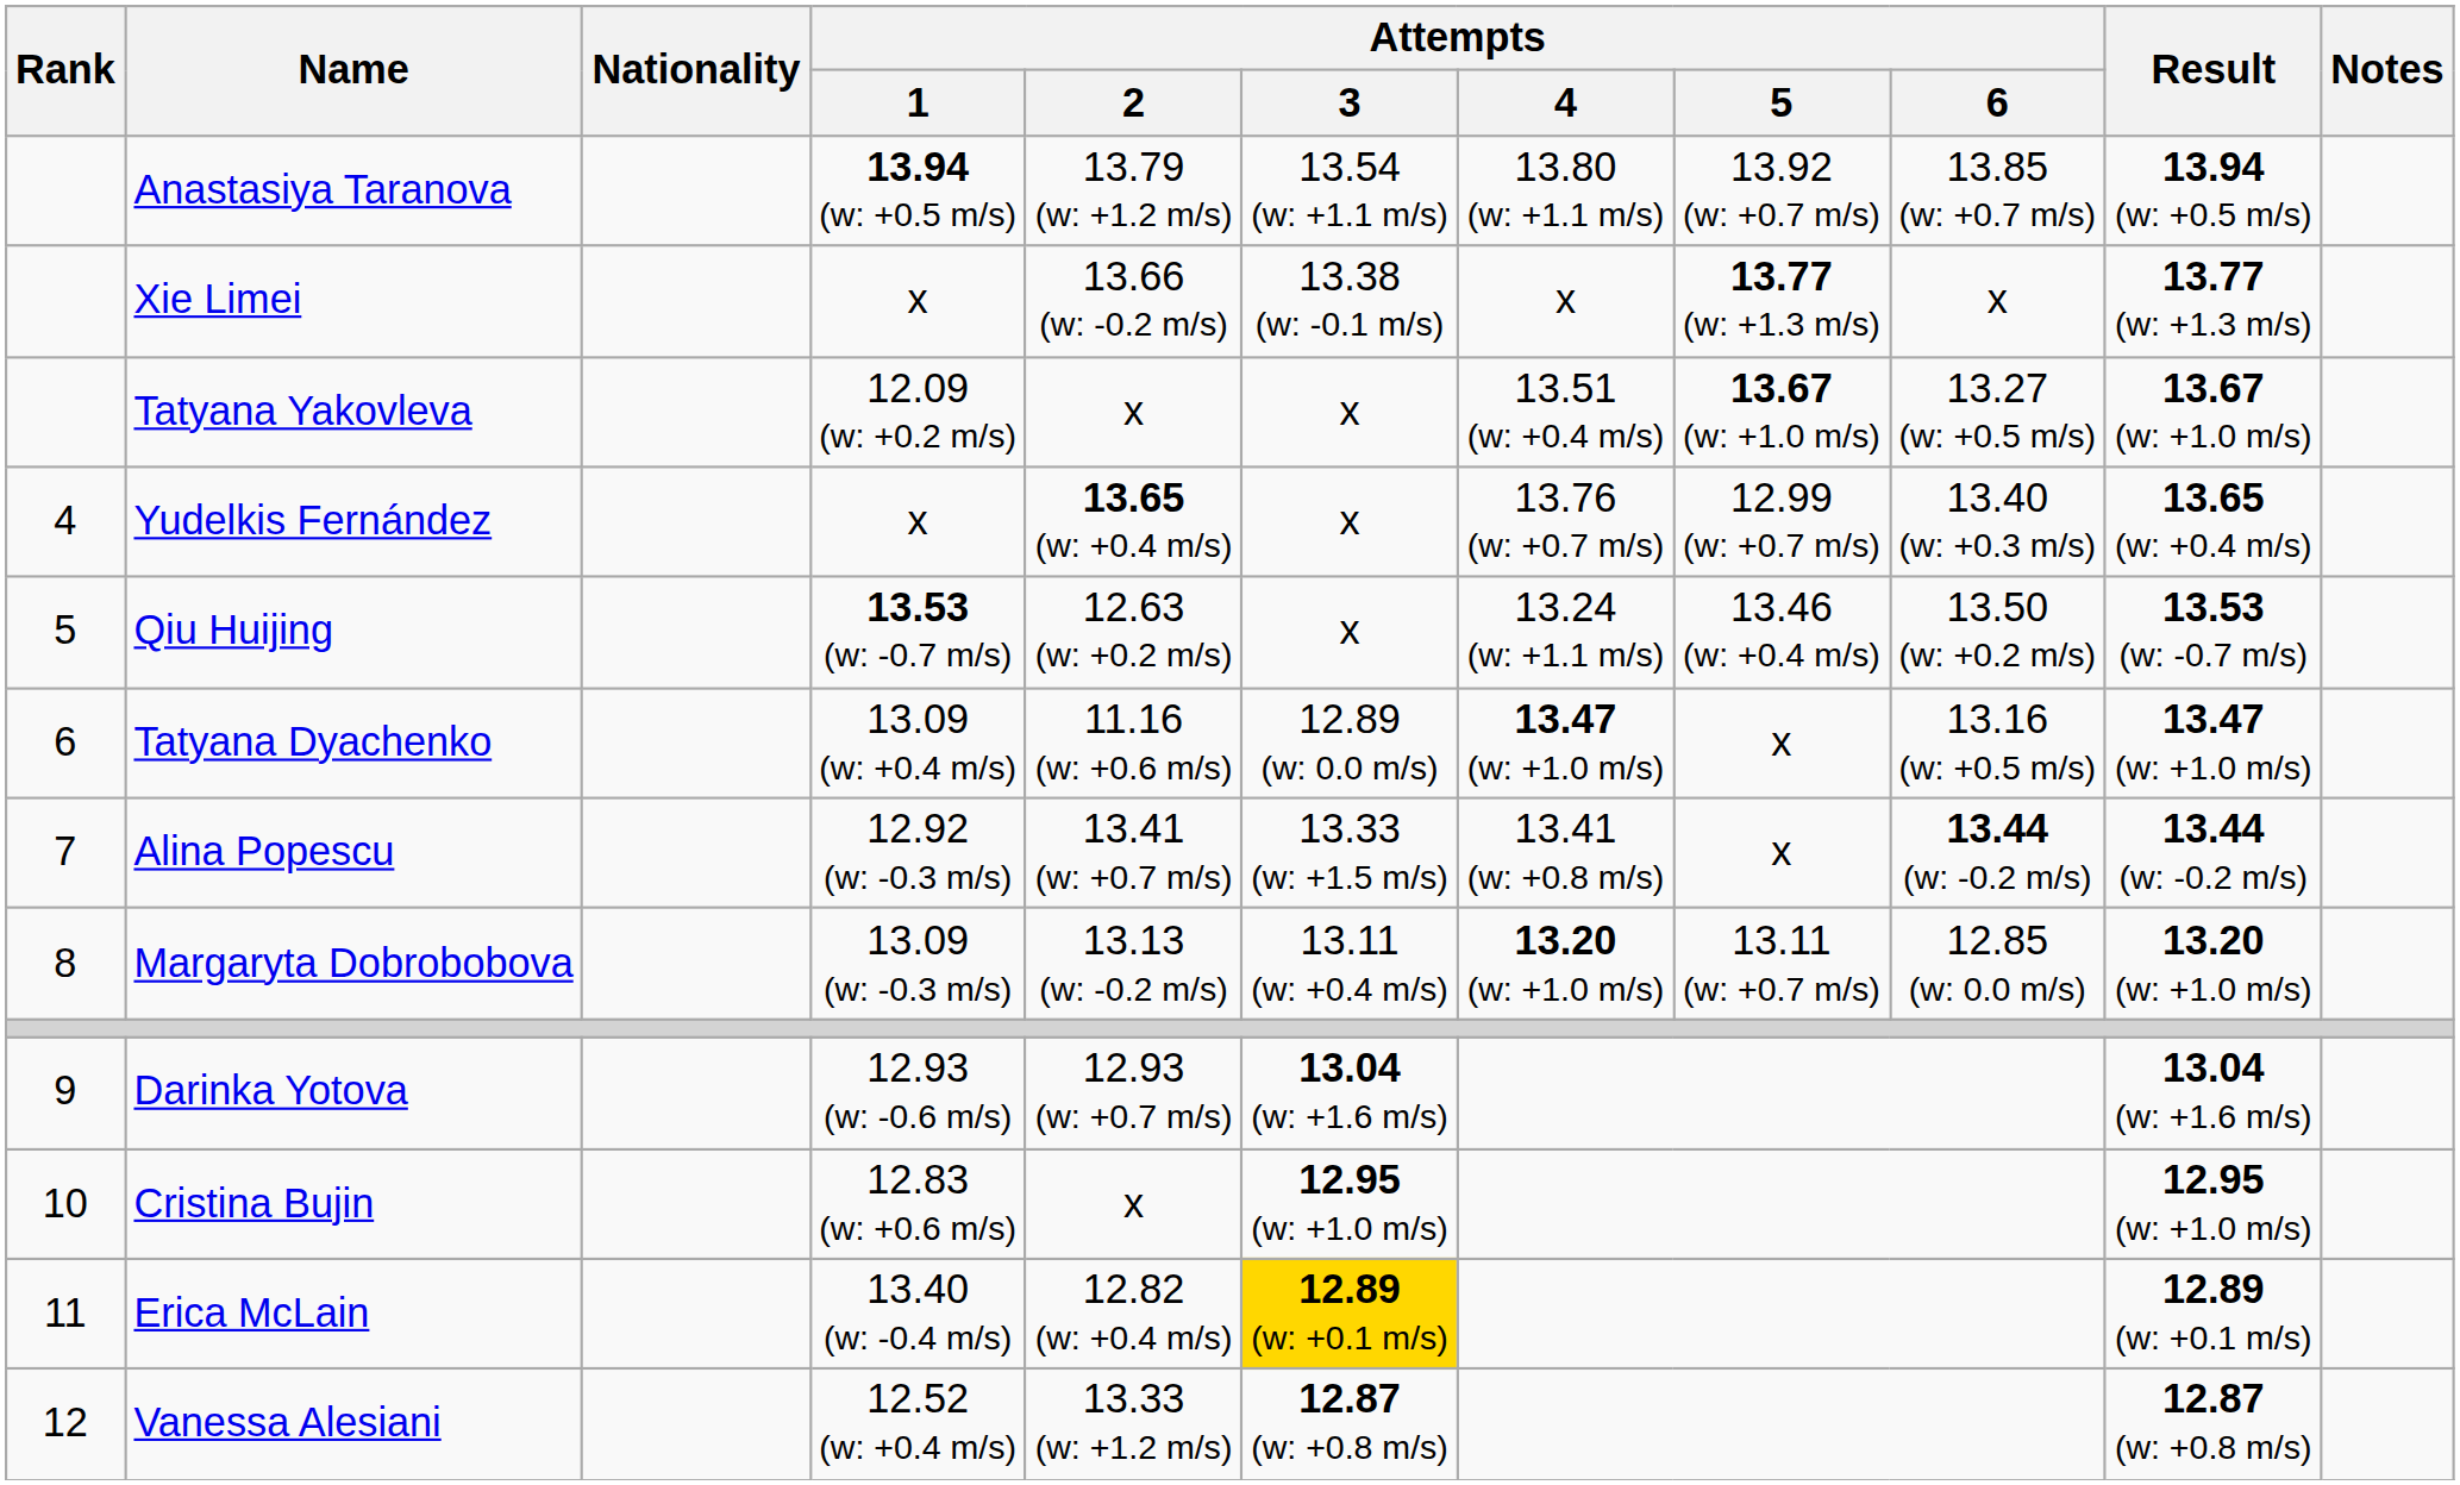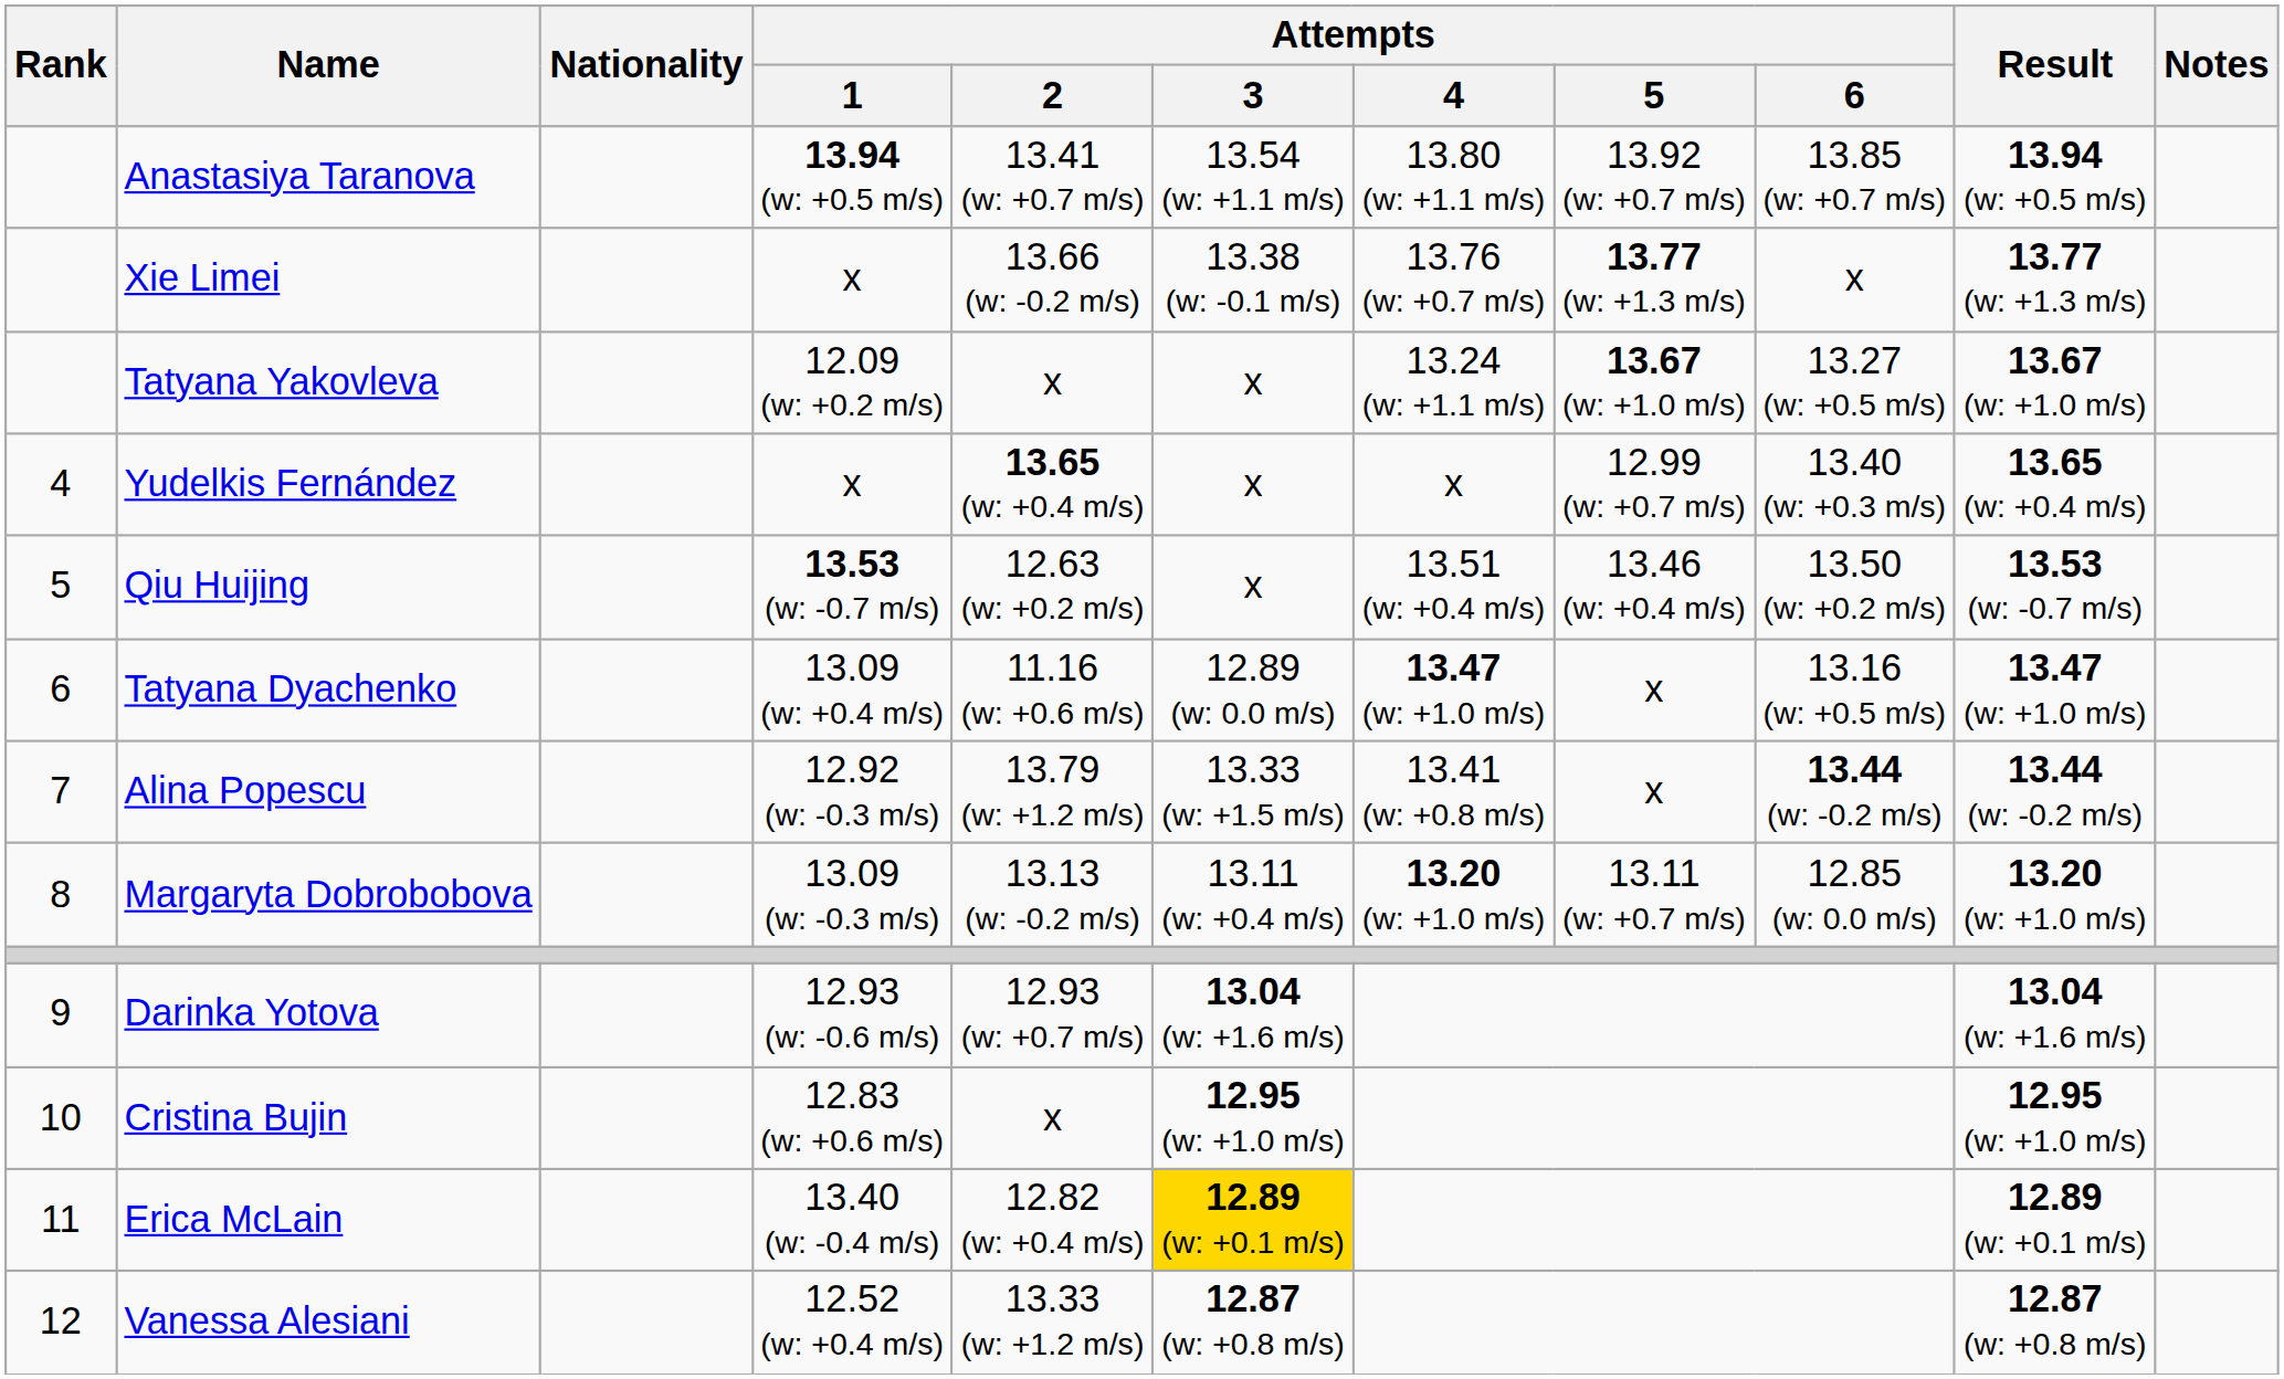 <table class="wikitable sortable" style="text-align:center">
 <tr>
 <th rowspan=2>Rank</th>
 <th rowspan=2>Name</th>
 <th rowspan=2>Nationality</th>
 <th colspan=6>Attempts</th>
 <th rowspan=2>Result</th>
 <th rowspan=2>Notes</th>
 </tr>
 <tr>
 <th>1</th>
 <th>2</th>
 <th>3</th>
 <th>4</th>
 <th>5</th>
 <th>6</th>
 </tr>
 <tr>
 <td></td>
 <td align=left><a href='#'>Anastasiya Taranova</a></td>
 <td align=left></td>
 <td><strong>13.94</strong><br><small>(w: +0.5 m/s)</small></td>
-<td>13.79<br><small>(w: +1.2 m/s)</small></td>
+<td>13.41<br><small>(w: +0.7 m/s)</small></td>
 <td>13.54<br><small>(w: +1.1 m/s)</small></td>
 <td>13.80<br><small>(w: +1.1 m/s)</small></td>
 <td>13.92<br><small>(w: +0.7 m/s)</small></td>
 <td>13.85<br><small>(w: +0.7 m/s)</small></td>
 <td><strong>13.94</strong> <br><small>(w: +0.5 m/s)</small></td>
 <td></td>
 </tr>
 <tr>
 <td></td>
 <td align=left><a href='#'>Xie Limei</a></td>
 <td align=left></td>
 <td>x</td>
 <td>13.66<br><small>(w: -0.2 m/s)</small></td>
 <td>13.38<br><small>(w: -0.1 m/s)</small></td>
-<td>x</td>
+<td>13.76<br><small>(w: +0.7 m/s)</small></td>
 <td><strong>13.77</strong><br><small>(w: +1.3 m/s)</small></td>
 <td>x</td>
 <td><strong>13.77</strong> <br><small>(w: +1.3 m/s)</small></td>
 <td></td>
 </tr>
 <tr>
 <td></td>
 <td align=left><a href='#'>Tatyana Yakovleva</a></td>
 <td align=left></td>
 <td>12.09<br><small>(w: +0.2 m/s)</small></td>
 <td>x</td>
 <td>x</td>
-<td>13.51<br><small>(w: +0.4 m/s)</small></td>
+<td>13.24<br><small>(w: +1.1 m/s)</small></td>
 <td><strong>13.67</strong><br><small>(w: +1.0 m/s)</small></td>
 <td>13.27<br><small>(w: +0.5 m/s)</small></td>
 <td><strong>13.67</strong> <br><small>(w: +1.0 m/s)</small></td>
 <td></td>
 </tr>
 <tr>
 <td>4</td>
 <td align=left><a href='#'>Yudelkis Fernández</a></td>
 <td align=left></td>
 <td>x</td>
 <td><strong>13.65</strong><br><small>(w: +0.4 m/s)</small></td>
 <td>x</td>
-<td>13.76<br><small>(w: +0.7 m/s)</small></td>
+<td>x</td>
 <td>12.99<br><small>(w: +0.7 m/s)</small></td>
 <td>13.40<br><small>(w: +0.3 m/s)</small></td>
 <td><strong>13.65</strong> <br><small>(w: +0.4 m/s)</small></td>
 <td></td>
 </tr>
 <tr>
 <td>5</td>
 <td align=left><a href='#'>Qiu Huijing</a></td>
 <td align=left></td>
 <td><strong>13.53</strong><br><small>(w: -0.7 m/s)</small></td>
 <td>12.63<br><small>(w: +0.2 m/s)</small></td>
 <td>x</td>
-<td>13.24<br><small>(w: +1.1 m/s)</small></td>
+<td>13.51<br><small>(w: +0.4 m/s)</small></td>
 <td>13.46<br><small>(w: +0.4 m/s)</small></td>
 <td>13.50<br><small>(w: +0.2 m/s)</small></td>
 <td><strong>13.53</strong> <br><small>(w: -0.7 m/s)</small></td>
 <td></td>
 </tr>
 <tr>
 <td>6</td>
 <td align=left><a href='#'>Tatyana Dyachenko</a></td>
 <td align=left></td>
 <td>13.09<br><small>(w: +0.4 m/s)</small></td>
 <td>11.16<br><small>(w: +0.6 m/s)</small></td>
 <td>12.89<br><small>(w: 0.0 m/s)</small></td>
 <td><strong>13.47</strong><br><small>(w: +1.0 m/s)</small></td>
 <td>x</td>
 <td>13.16<br><small>(w: +0.5 m/s)</small></td>
 <td><strong>13.47</strong> <br><small>(w: +1.0 m/s)</small></td>
 <td></td>
 </tr>
 <tr>
 <td>7</td>
 <td align=left><a href='#'>Alina Popescu</a></td>
 <td align=left></td>
 <td>12.92<br><small>(w: -0.3 m/s)</small></td>
-<td>13.41<br><small>(w: +0.7 m/s)</small></td>
+<td>13.79<br><small>(w: +1.2 m/s)</small></td>
 <td>13.33<br><small>(w: +1.5 m/s)</small></td>
 <td>13.41<br><small>(w: +0.8 m/s)</small></td>
 <td>x</td>
 <td><strong>13.44</strong><br><small>(w: -0.2 m/s)</small></td>
 <td><strong>13.44</strong> <br><small>(w: -0.2 m/s)</small></td>
 <td></td>
 </tr>
 <tr>
 <td>8</td>
 <td align=left><a href='#'>Margaryta Dobrobobova</a></td>
 <td align=left></td>
 <td>13.09<br><small>(w: -0.3 m/s)</small></td>
 <td>13.13<br><small>(w: -0.2 m/s)</small></td>
 <td>13.11<br><small>(w: +0.4 m/s)</small></td>
 <td><strong>13.20</strong><br><small>(w: +1.0 m/s)</small></td>
 <td>13.11<br><small>(w: +0.7 m/s)</small></td>
 <td>12.85<br><small>(w: 0.0 m/s)</small></td>
 <td><strong>13.20</strong> <br><small>(w: +1.0 m/s)</small></td>
 <td></td>
 </tr>
 <tr>
 <td colspan=11 bgcolor=lightgray></td>
 </tr>
 <tr>
 <td>9</td>
 <td align=left><a href='#'>Darinka Yotova</a></td>
 <td align=left></td>
 <td>12.93<br><small>(w: -0.6 m/s)</small></td>
 <td>12.93<br><small>(w: +0.7 m/s)</small></td>
 <td><strong>13.04</strong><br><small>(w: +1.6 m/s)</small></td>
 <td colspan=3></td>
 <td><strong>13.04</strong> <br><small>(w: +1.6 m/s)</small></td>
 <td></td>
 </tr>
 <tr>
 <td>10</td>
 <td align=left><a href='#'>Cristina Bujin</a></td>
 <td align=left></td>
 <td>12.83<br><small>(w: +0.6 m/s)</small></td>
 <td>x</td>
 <td><strong>12.95</strong><br><small>(w: +1.0 m/s)</small></td>
 <td colspan=3></td>
 <td><strong>12.95</strong> <br><small>(w: +1.0 m/s)</small></td>
 <td></td>
 </tr>
 <tr>
 <td>11</td>
 <td align=left><a href='#'>Erica McLain</a></td>
 <td align=left></td>
 <td>13.40<br><small>(w: -0.4 m/s)</small></td>
 <td>12.82<br><small>(w: +0.4 m/s)</small></td>
 <td style="background: gold;"><strong>12.89</strong><br><small>(w: +0.1 m/s)</small></td>
 <td colspan=3></td>
 <td><strong>12.89</strong> <br><small>(w: +0.1 m/s)</small></td>
 <td></td>
 </tr>
 <tr>
 <td>12</td>
 <td align=left><a href='#'>Vanessa Alesiani</a></td>
 <td align=left></td>
 <td>12.52<br><small>(w: +0.4 m/s)</small></td>
 <td>13.33<br><small>(w: +1.2 m/s)</small></td>
 <td><strong>12.87</strong><br><small>(w: +0.8 m/s)</small></td>
 <td colspan=3></td>
 <td><strong>12.87</strong> <br><small>(w: +0.8 m/s)</small></td>
 <td></td>
 </tr>
 </table>
